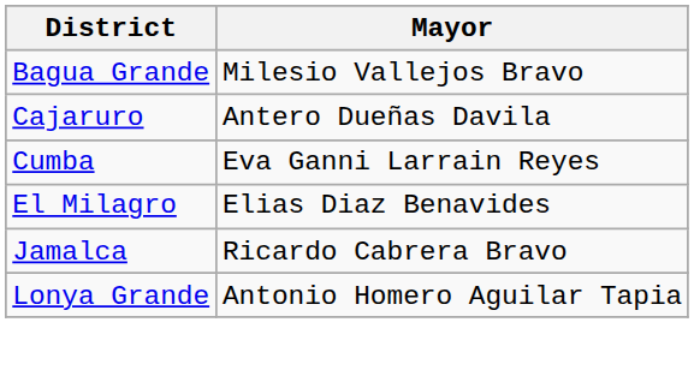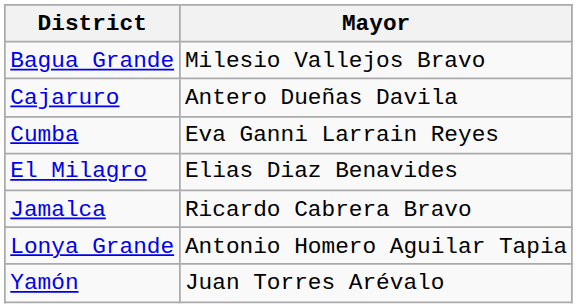 <table class="wikitable">
 <tr>
 <th>District</th>
 <th>Mayor</th>
 </tr>
 <tr>
 <td><a href='#'>Bagua Grande</a></td>
 <td>Milesio Vallejos Bravo</td>
 </tr>
 <tr>
 <td><a href='#'>Cajaruro</a></td>
 <td>Antero Dueñas Davila</td>
 </tr>
 <tr>
 <td><a href='#'>Cumba</a></td>
 <td>Eva Ganni Larrain Reyes</td>
 </tr>
 <tr>
 <td><a href='#'>El Milagro</a></td>
 <td>Elias Diaz Benavides</td>
 </tr>
 <tr>
 <td><a href='#'>Jamalca</a></td>
 <td>Ricardo Cabrera Bravo</td>
 </tr>
 <tr>
 <td><a href='#'>Lonya Grande</a></td>
 <td>Antonio Homero Aguilar Tapia</td>
 </tr>
+<tr>
+<td><a href='#'>Yamón</a></td>
+<td>Juan Torres Arévalo</td>
+</tr>
 </table>
